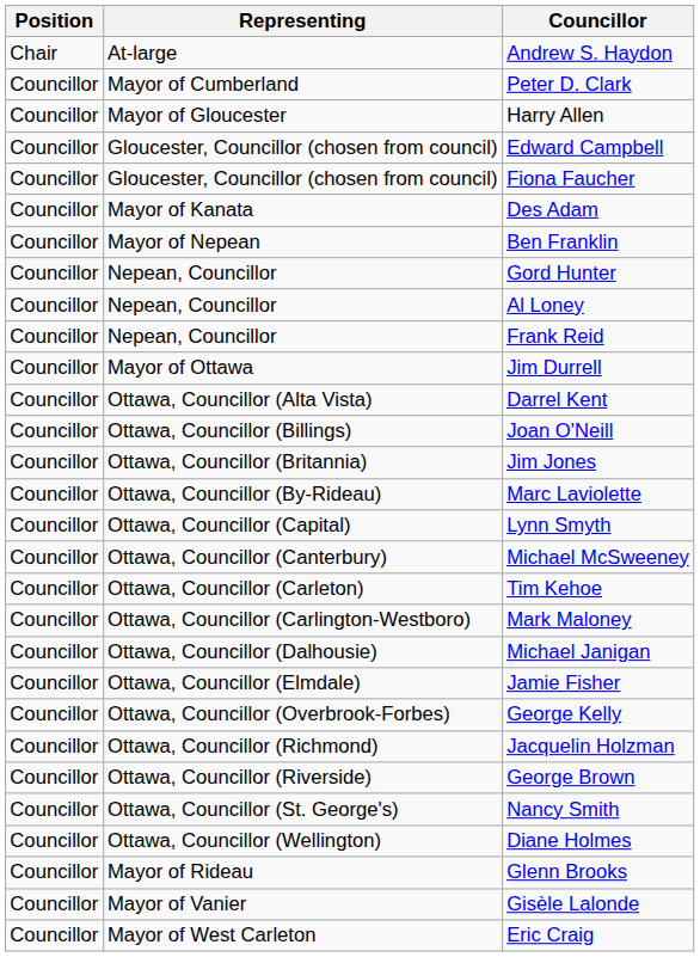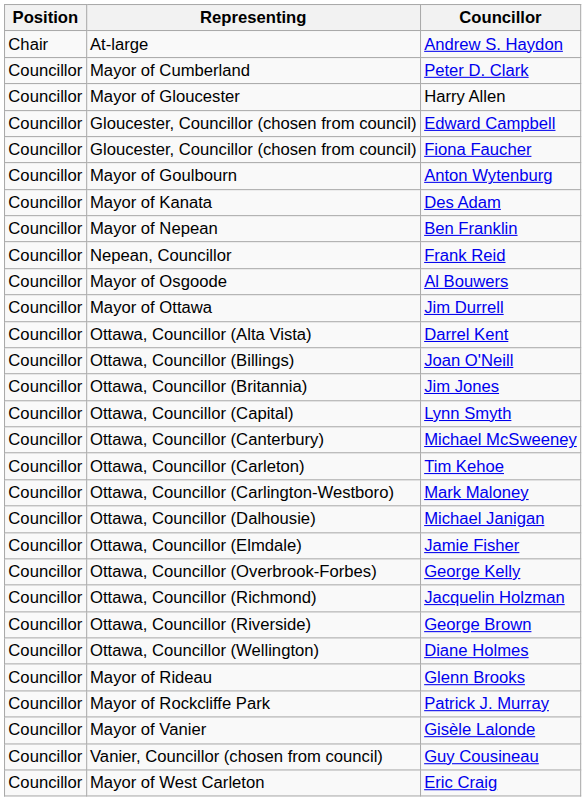 <table class="wikitable">
 <tr>
 <th>Position</th>
 <th>Representing</th>
 <th>Councillor</th>
 </tr>
 <tr>
 <td>Chair</td>
 <td>At-large</td>
 <td><a href='#'>Andrew S. Haydon</a></td>
 </tr>
 <tr>
 <td>Councillor</td>
 <td>Mayor of Cumberland</td>
 <td><a href='#'>Peter D. Clark</a></td>
 </tr>
 <tr>
 <td>Councillor</td>
 <td>Mayor of Gloucester</td>
 <td>Harry Allen</td>
 </tr>
 <tr>
 <td>Councillor</td>
 <td>Gloucester, Councillor  (chosen from council)</td>
 <td><a href='#'>Edward Campbell</a></td>
 </tr>
 <tr>
 <td>Councillor</td>
 <td>Gloucester, Councillor  (chosen from council)</td>
 <td><a href='#'>Fiona Faucher</a></td>
 </tr>
 <tr>
 <td>Councillor</td>
+<td>Mayor of Goulbourn</td>
+<td><a href='#'>Anton Wytenburg</a></td>
+</tr>
+<tr>
+<td>Councillor</td>
 <td>Mayor of Kanata</td>
 <td><a href='#'>Des Adam</a></td>
 </tr>
 <tr>
 <td>Councillor</td>
 <td>Mayor of Nepean</td>
 <td><a href='#'>Ben Franklin</a></td>
 </tr>
 <tr>
 <td>Councillor</td>
 <td>Nepean, Councillor</td>
-<td><a href='#'>Gord Hunter</a></td>
+<td><a href='#'>Frank Reid</a></td>
 </tr>
 <tr>
 <td>Councillor</td>
-<td>Nepean, Councillor</td>
-<td><a href='#'>Al Loney</a></td>
-</tr>
-<tr>
-<td>Councillor</td>
-<td>Nepean, Councillor</td>
-<td><a href='#'>Frank Reid</a></td>
+<td>Mayor of Osgoode</td>
+<td><a href='#'>Al Bouwers</a></td>
 </tr>
 <tr>
 <td>Councillor</td>
 <td>Mayor of Ottawa</td>
 <td><a href='#'>Jim Durrell</a></td>
 </tr>
 <tr>
 <td>Councillor</td>
 <td>Ottawa, Councillor (Alta Vista)</td>
 <td><a href='#'>Darrel Kent</a></td>
 </tr>
 <tr>
 <td>Councillor</td>
 <td>Ottawa, Councillor (Billings)</td>
 <td><a href='#'>Joan O'Neill</a></td>
 </tr>
 <tr>
 <td>Councillor</td>
 <td>Ottawa, Councillor (Britannia)</td>
 <td><a href='#'>Jim Jones</a></td>
-</tr>
-<tr>
-<td>Councillor</td>
-<td>Ottawa, Councillor (By-Rideau)</td>
-<td><a href='#'>Marc Laviolette</a></td>
 </tr>
 <tr>
 <td>Councillor</td>
 <td>Ottawa, Councillor (Capital)</td>
 <td><a href='#'>Lynn Smyth</a></td>
 </tr>
 <tr>
 <td>Councillor</td>
 <td>Ottawa, Councillor (Canterbury)</td>
 <td><a href='#'>Michael McSweeney</a></td>
 </tr>
 <tr>
 <td>Councillor</td>
 <td>Ottawa, Councillor (Carleton)</td>
 <td><a href='#'>Tim Kehoe</a></td>
 </tr>
 <tr>
 <td>Councillor</td>
 <td>Ottawa, Councillor (Carlington-Westboro)</td>
 <td><a href='#'>Mark Maloney</a></td>
 </tr>
 <tr>
 <td>Councillor</td>
 <td>Ottawa, Councillor (Dalhousie)</td>
 <td><a href='#'>Michael Janigan</a></td>
 </tr>
 <tr>
 <td>Councillor</td>
 <td>Ottawa, Councillor (Elmdale)</td>
 <td><a href='#'>Jamie Fisher</a></td>
 </tr>
 <tr>
 <td>Councillor</td>
 <td>Ottawa, Councillor (Overbrook-Forbes)</td>
 <td><a href='#'>George Kelly</a></td>
 </tr>
 <tr>
 <td>Councillor</td>
 <td>Ottawa, Councillor (Richmond)</td>
 <td><a href='#'>Jacquelin Holzman</a></td>
 </tr>
 <tr>
 <td>Councillor</td>
 <td>Ottawa, Councillor (Riverside)</td>
 <td><a href='#'>George Brown</a></td>
 </tr>
 <tr>
 <td>Councillor</td>
-<td>Ottawa, Councillor (St. George's)</td>
-<td><a href='#'>Nancy Smith</a></td>
-</tr>
-<tr>
-<td>Councillor</td>
 <td>Ottawa, Councillor (Wellington)</td>
 <td><a href='#'>Diane Holmes</a></td>
 </tr>
 <tr>
 <td>Councillor</td>
 <td>Mayor of Rideau</td>
 <td><a href='#'>Glenn Brooks</a></td>
 </tr>
 <tr>
 <td>Councillor</td>
+<td>Mayor of Rockcliffe Park</td>
+<td><a href='#'>Patrick J. Murray</a></td>
+</tr>
+<tr>
+<td>Councillor</td>
 <td>Mayor of Vanier</td>
 <td><a href='#'>Gisèle Lalonde</a></td>
+</tr>
+<tr>
+<td>Councillor</td>
+<td>Vanier, Councillor (chosen from council)</td>
+<td><a href='#'>Guy Cousineau</a></td>
 </tr>
 <tr>
 <td>Councillor</td>
 <td>Mayor of West Carleton</td>
 <td><a href='#'>Eric Craig</a></td>
 </tr>
 </table>
